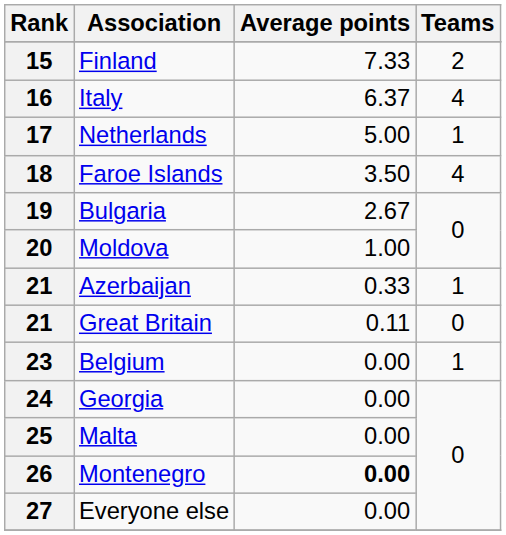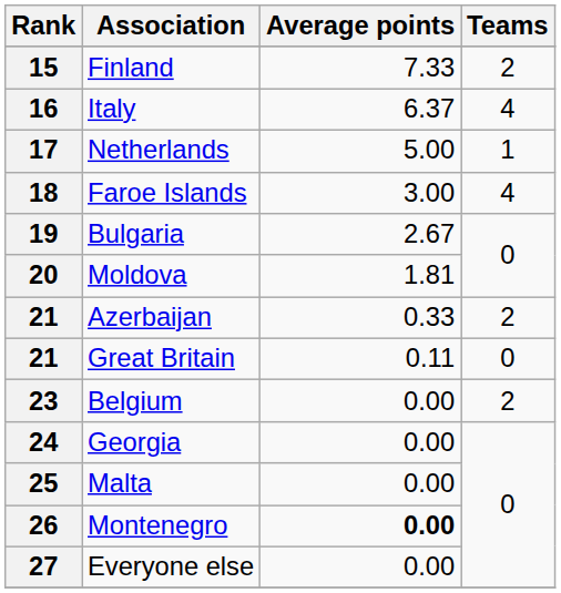 <table class="wikitable">
 <tr>
 <th>Rank</th>
 <th>Association</th>
 <th>Average points</th>
 <th>Teams</th>
 </tr>
 <tr>
 </tr>
 <tr>
 <th>15</th>
 <td> <a href='#'>Finland</a></td>
 <td align="right">7.33</td>
 <td rowspan="1" align="center">2</td>
 </tr>
 <tr>
 <th>16</th>
 <td> <a href='#'>Italy</a></td>
 <td align=right>6.37</td>
 <td rowspan="1" align="center">4</td>
 </tr>
 <tr>
 <th>17</th>
 <td> <a href='#'>Netherlands</a></td>
 <td align=right>5.00</td>
 <td align=center rowspan=1>1</td>
 </tr>
 <tr>
 <th>18</th>
 <td> <a href='#'>Faroe Islands</a></td>
-<td align=right>3.50</td>
+<td align=right>3.00</td>
 <td rowspan="1" align="center">4</td>
 </tr>
 <tr>
 <th>19</th>
 <td> <a href='#'>Bulgaria</a></td>
 <td align=right>2.67</td>
 <td rowspan="2" align="center">0</td>
 </tr>
 <tr>
 <th>20</th>
 <td> <a href='#'>Moldova</a></td>
-<td align=right>1.00</td>
+<td align=right>1.81</td>
 </tr>
 <tr>
 <th>21</th>
 <td> <a href='#'>Azerbaijan</a></td>
 <td align="right">0.33</td>
-<td rowspan="1" align="center">1</td>
+<td rowspan="1" align="center">2</td>
 </tr>
 <tr>
 <th>21</th>
 <td> <a href='#'>Great Britain</a></td>
 <td align="right">0.11</td>
 <td rowspan="1" align="center">0</td>
 </tr>
 <tr>
 <th>23</th>
 <td> <a href='#'>Belgium</a></td>
 <td align="right">0.00</td>
-<td rowspan="1" align="center">1</td>
+<td rowspan="1" align="center">2</td>
 </tr>
 <tr>
 <th>24</th>
 <td> <a href='#'>Georgia</a></td>
 <td align=right>0.00</td>
 <td align=center rowspan=4>0</td>
 </tr>
 <tr>
 <th>25</th>
 <td> <a href='#'>Malta</a></td>
 <td align=right>0.00</td>
 </tr>
 <tr>
 <th>26</th>
 <td> <a href='#'>Montenegro</a></td>
 <td align=right><strong>0.00</strong></td>
 </tr>
 <tr>
 <th>27</th>
 <td> Everyone else</td>
 <td align="right">0.00</td>
 </tr>
 <tr>
 </tr>
 </table>
